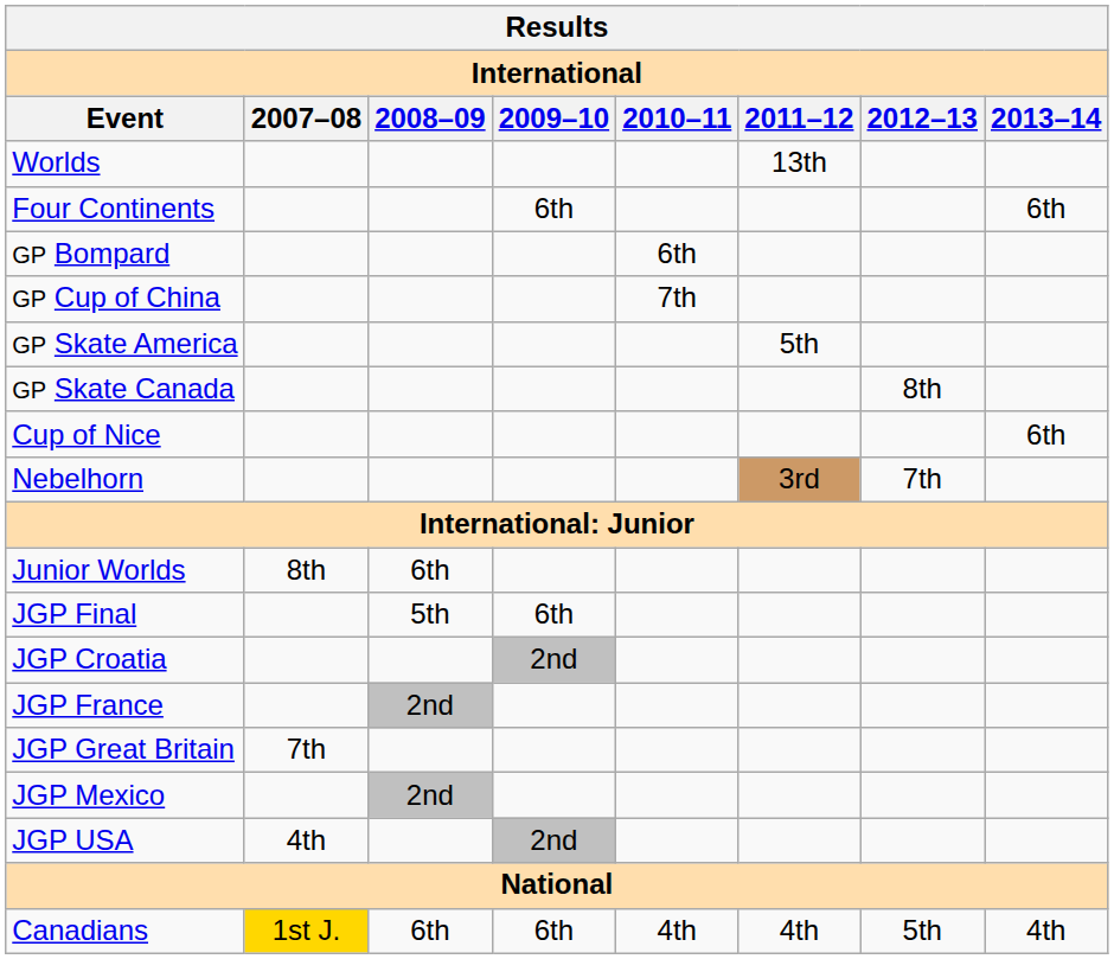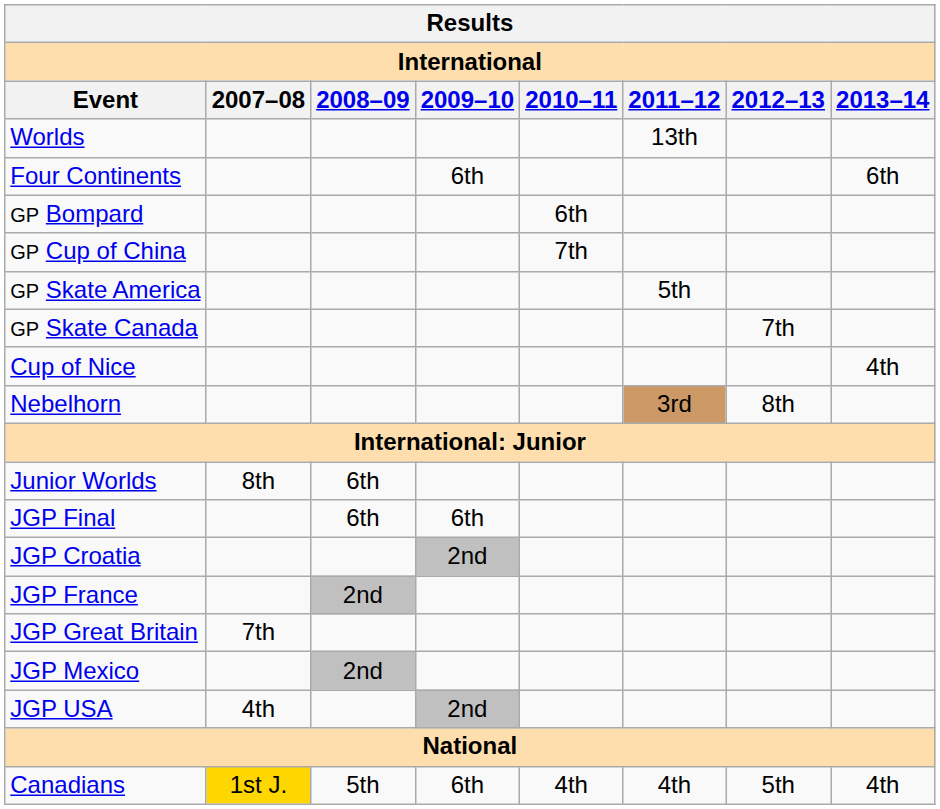 <table class="wikitable" style="text-align:center">
 <tr>
 <th colspan="8" align="center"><strong>Results</strong></th>
 </tr>
 <tr>
 <th colspan="8" style="background-color: #ffdead; " align="center"><strong>International</strong></th>
 </tr>
 <tr>
 <th>Event</th>
 <th>2007–08</th>
 <th><a href='#'>2008–09</a></th>
 <th><a href='#'>2009–10</a></th>
 <th><a href='#'>2010–11</a></th>
 <th><a href='#'>2011–12</a></th>
 <th><a href='#'>2012–13</a></th>
 <th><a href='#'>2013–14</a></th>
 </tr>
 <tr>
 <td align=left><a href='#'>Worlds</a></td>
 <td></td>
 <td></td>
 <td></td>
 <td></td>
 <td>13th</td>
 <td></td>
 <td></td>
 </tr>
 <tr>
 <td align=left><a href='#'>Four Continents</a></td>
 <td></td>
 <td></td>
 <td>6th</td>
 <td></td>
 <td></td>
 <td></td>
 <td>6th</td>
 </tr>
 <tr>
 <td align=left><small>GP</small> <a href='#'>Bompard</a></td>
 <td></td>
 <td></td>
 <td></td>
 <td>6th</td>
 <td></td>
 <td></td>
 <td></td>
 </tr>
 <tr>
 <td align=left><small>GP</small> <a href='#'>Cup of China</a></td>
 <td></td>
 <td></td>
 <td></td>
 <td>7th</td>
 <td></td>
 <td></td>
 <td></td>
 </tr>
 <tr>
 <td align=left><small>GP</small> <a href='#'>Skate America</a></td>
 <td></td>
 <td></td>
 <td></td>
 <td></td>
 <td>5th</td>
 <td></td>
 <td></td>
 </tr>
 <tr>
 <td align=left><small>GP</small> <a href='#'>Skate Canada</a></td>
 <td></td>
 <td></td>
 <td></td>
 <td></td>
 <td></td>
-<td>8th</td>
+<td>7th</td>
 <td></td>
 </tr>
 <tr>
 <td align=left><a href='#'>Cup of Nice</a></td>
 <td></td>
 <td></td>
 <td></td>
 <td></td>
 <td></td>
 <td></td>
-<td>6th</td>
+<td>4th</td>
 </tr>
 <tr>
 <td align=left><a href='#'>Nebelhorn</a></td>
 <td></td>
 <td></td>
 <td></td>
 <td></td>
 <td bgcolor=cc9966>3rd</td>
-<td>7th</td>
+<td>8th</td>
 <td></td>
 </tr>
 <tr>
 <th colspan="8" style="background-color: #ffdead; " align="center"><strong>International: Junior</strong></th>
 </tr>
 <tr>
 <td align=left><a href='#'>Junior Worlds</a></td>
 <td>8th</td>
 <td>6th</td>
 <td></td>
 <td></td>
 <td></td>
 <td></td>
 <td></td>
 </tr>
 <tr>
 <td align=left><a href='#'>JGP Final</a></td>
 <td></td>
-<td>5th</td>
+<td>6th</td>
 <td>6th</td>
 <td></td>
 <td></td>
 <td></td>
 <td></td>
 </tr>
 <tr>
 <td align=left><a href='#'>JGP Croatia</a></td>
 <td></td>
 <td></td>
 <td bgcolor=silver>2nd</td>
 <td></td>
 <td></td>
 <td></td>
 <td></td>
 </tr>
 <tr>
 <td align=left><a href='#'>JGP France</a></td>
 <td></td>
 <td bgcolor=silver>2nd</td>
 <td></td>
 <td></td>
 <td></td>
 <td></td>
 <td></td>
 </tr>
 <tr>
 <td align=left><a href='#'>JGP Great Britain</a></td>
 <td>7th</td>
 <td></td>
 <td></td>
 <td></td>
 <td></td>
 <td></td>
 <td></td>
 </tr>
 <tr>
 <td align=left><a href='#'>JGP Mexico</a></td>
 <td></td>
 <td bgcolor=silver>2nd</td>
 <td></td>
 <td></td>
 <td></td>
 <td></td>
 <td></td>
 </tr>
 <tr>
 <td align=left><a href='#'>JGP USA</a></td>
 <td>4th</td>
 <td></td>
 <td bgcolor=silver>2nd</td>
 <td></td>
 <td></td>
 <td></td>
 <td></td>
 </tr>
 <tr>
 <th colspan="8" style="background-color: #ffdead; " align="center"><strong>National</strong></th>
 </tr>
 <tr>
 <td align=left><a href='#'>Canadians</a></td>
 <td bgcolor="gold">1st J.</td>
-<td>6th</td>
+<td>5th</td>
 <td>6th</td>
 <td>4th</td>
 <td>4th</td>
 <td>5th</td>
 <td>4th</td>
 </tr>
 </table>
